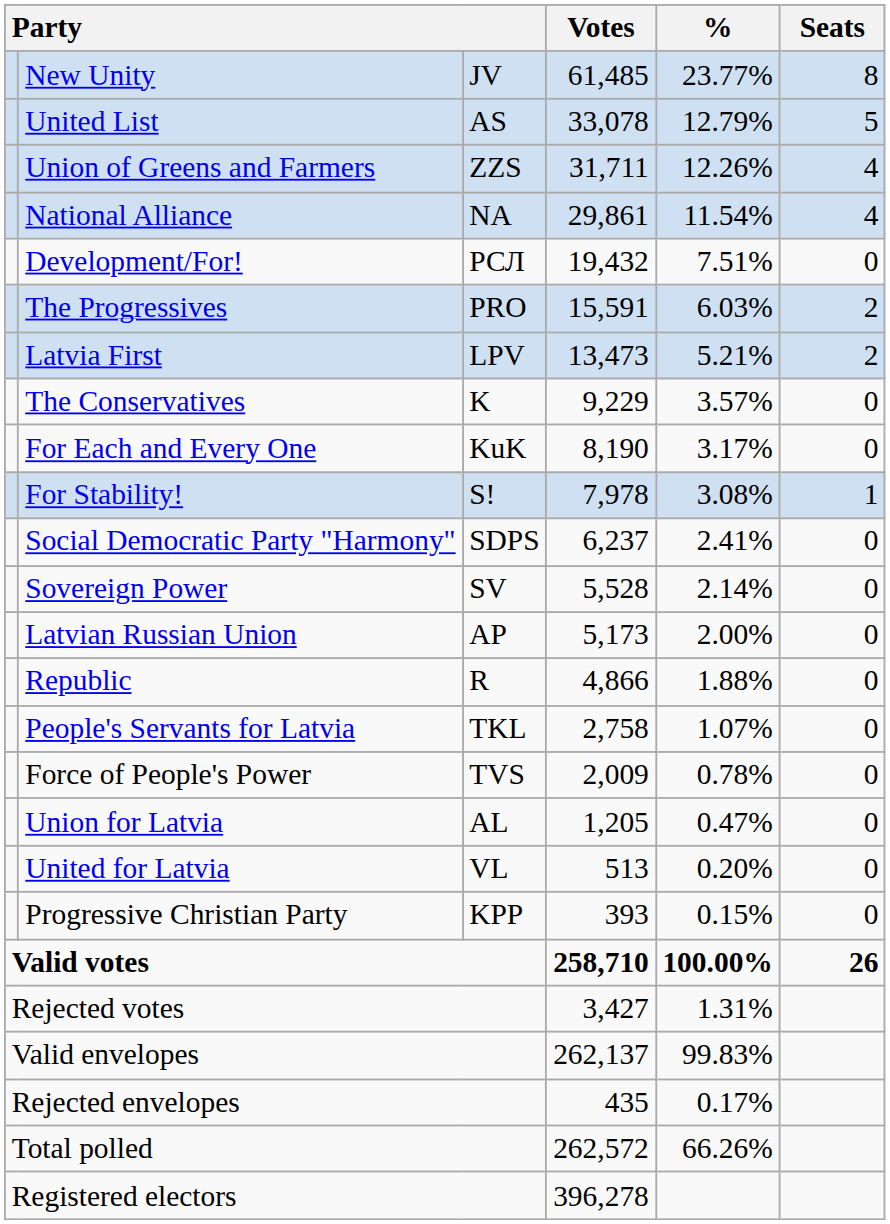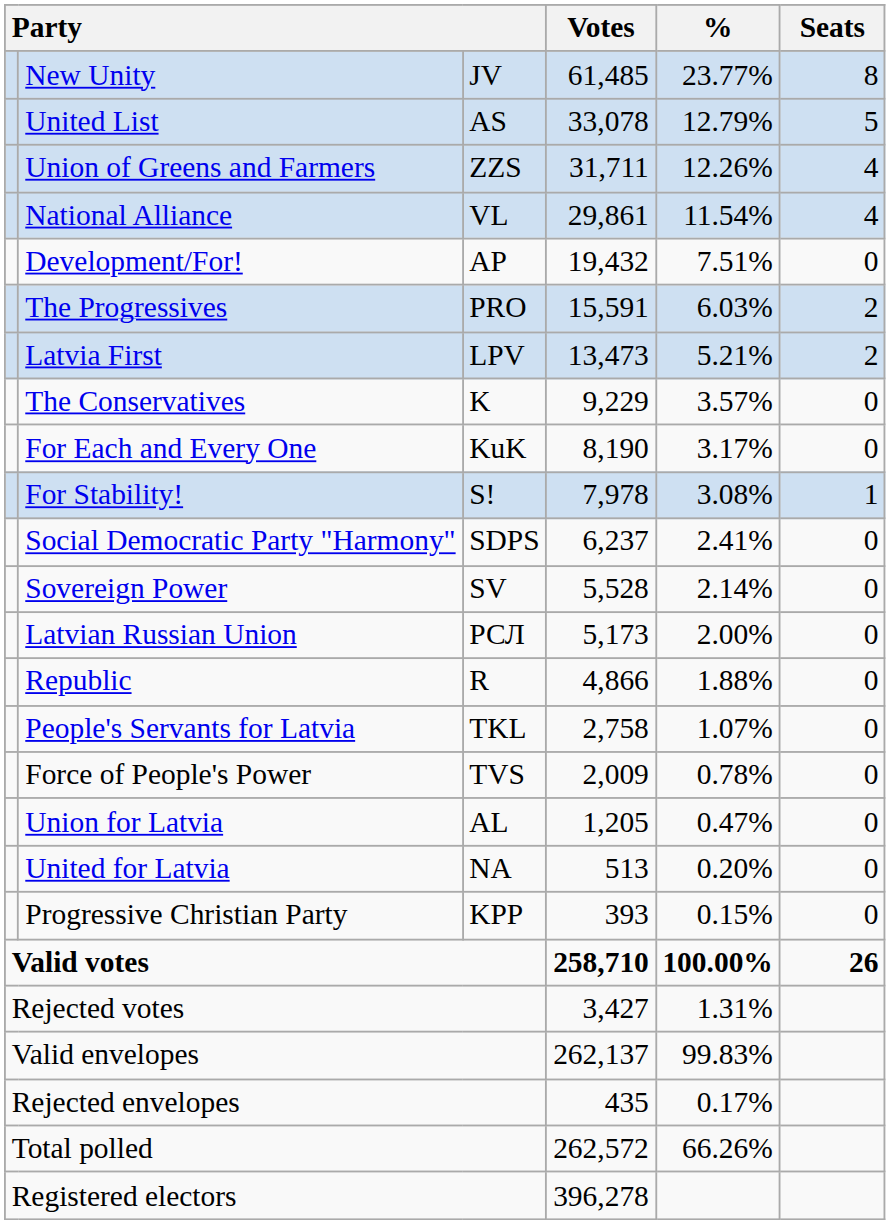 <table class="wikitable" border="1" style="text-align:right;">
 <tr>
 <th style="text-align:left;" colspan=3>Party</th>
 <th align=center width="50">Votes</th>
 <th align=center width="50">%</th>
 <th align=center width="50">Seats</th>
 </tr>
 <tr style="background:#CEE0F2;">
 <td></td>
 <td align=left><a href='#'>New Unity</a></td>
 <td align=left>JV</td>
 <td>61,485</td>
 <td>23.77%</td>
 <td>8</td>
 </tr>
 <tr style="background:#CEE0F2;">
 <td></td>
 <td align=left><a href='#'>United List</a></td>
 <td align=left>AS</td>
 <td>33,078</td>
 <td>12.79%</td>
 <td>5</td>
 </tr>
 <tr style="background:#CEE0F2;">
 <td></td>
 <td align=left><a href='#'>Union of Greens and Farmers</a></td>
 <td align=left>ZZS</td>
 <td>31,711</td>
 <td>12.26%</td>
 <td>4</td>
 </tr>
 <tr style="background:#CEE0F2;">
 <td></td>
 <td align=left><a href='#'>National Alliance</a></td>
-<td align=left>NA</td>
+<td align=left>VL</td>
 <td>29,861</td>
 <td>11.54%</td>
 <td>4</td>
 </tr>
 <tr>
 <td></td>
 <td align=left><a href='#'>Development/For!</a></td>
-<td align=left>РСЛ</td>
+<td align=left>AP</td>
 <td>19,432</td>
 <td>7.51%</td>
 <td>0</td>
 </tr>
 <tr style="background:#CEE0F2;">
 <td></td>
 <td align=left><a href='#'>The Progressives</a></td>
 <td align=left>PRO</td>
 <td>15,591</td>
 <td>6.03%</td>
 <td>2</td>
 </tr>
 <tr style="background:#CEE0F2;">
 <td></td>
 <td align=left><a href='#'>Latvia First</a></td>
 <td align=left>LPV</td>
 <td>13,473</td>
 <td>5.21%</td>
 <td>2</td>
 </tr>
 <tr>
 <td></td>
 <td align=left><a href='#'>The Conservatives</a></td>
 <td align=left>K</td>
 <td>9,229</td>
 <td>3.57%</td>
 <td>0</td>
 </tr>
 <tr>
 <td></td>
 <td align=left><a href='#'>For Each and Every One</a></td>
 <td align=left>KuK</td>
 <td>8,190</td>
 <td>3.17%</td>
 <td>0</td>
 </tr>
 <tr style="background:#CEE0F2;">
 <td></td>
 <td align=left><a href='#'>For Stability!</a></td>
 <td align=left>S!</td>
 <td>7,978</td>
 <td>3.08%</td>
 <td>1</td>
 </tr>
 <tr>
 <td></td>
 <td align=left style="white-space: nowrap;"><a href='#'>Social Democratic Party "Harmony"</a></td>
 <td align=left>SDPS</td>
 <td>6,237</td>
 <td>2.41%</td>
 <td>0</td>
 </tr>
 <tr>
 <td></td>
 <td align=left><a href='#'>Sovereign Power</a></td>
 <td align=left>SV</td>
 <td>5,528</td>
 <td>2.14%</td>
 <td>0</td>
 </tr>
 <tr>
 <td></td>
 <td align=left><a href='#'>Latvian Russian Union</a></td>
-<td align=left>AP</td>
+<td align=left>РСЛ</td>
 <td>5,173</td>
 <td>2.00%</td>
 <td>0</td>
 </tr>
 <tr>
 <td></td>
 <td align=left><a href='#'>Republic</a></td>
 <td align=left>R</td>
 <td>4,866</td>
 <td>1.88%</td>
 <td>0</td>
 </tr>
 <tr>
 <td></td>
 <td align=left><a href='#'>People's Servants for Latvia</a></td>
 <td align=left>TKL</td>
 <td>2,758</td>
 <td>1.07%</td>
 <td>0</td>
 </tr>
 <tr>
 <td></td>
 <td align=left>Force of People's Power</td>
 <td align=left>TVS</td>
 <td>2,009</td>
 <td>0.78%</td>
 <td>0</td>
 </tr>
 <tr>
 <td></td>
 <td align=left><a href='#'>Union for Latvia</a></td>
 <td align=left>AL</td>
 <td>1,205</td>
 <td>0.47%</td>
 <td>0</td>
 </tr>
 <tr>
 <td></td>
 <td align=left><a href='#'>United for Latvia</a></td>
-<td align=left>VL</td>
+<td align=left>NA</td>
 <td>513</td>
 <td>0.20%</td>
 <td>0</td>
 </tr>
 <tr>
 <td></td>
 <td align=left>Progressive Christian Party</td>
 <td align=left>KPP</td>
 <td>393</td>
 <td>0.15%</td>
 <td>0</td>
 </tr>
 <tr style="font-weight:bold">
 <td align=left colspan=3>Valid votes</td>
 <td>258,710</td>
 <td>100.00%</td>
 <td>26</td>
 </tr>
 <tr>
 <td align=left colspan=3>Rejected votes</td>
 <td>3,427</td>
 <td>1.31%</td>
 <td></td>
 </tr>
 <tr>
 <td align=left colspan=3>Valid envelopes</td>
 <td>262,137</td>
 <td>99.83%</td>
 <td></td>
 </tr>
 <tr>
 <td align=left colspan=3>Rejected envelopes</td>
 <td>435</td>
 <td>0.17%</td>
 <td></td>
 </tr>
 <tr>
 <td align=left colspan=3>Total polled</td>
 <td>262,572</td>
 <td>66.26%</td>
 <td></td>
 </tr>
 <tr>
 <td align=left colspan=3>Registered electors</td>
 <td>396,278</td>
 <td></td>
 <td></td>
 </tr>
 </table>
